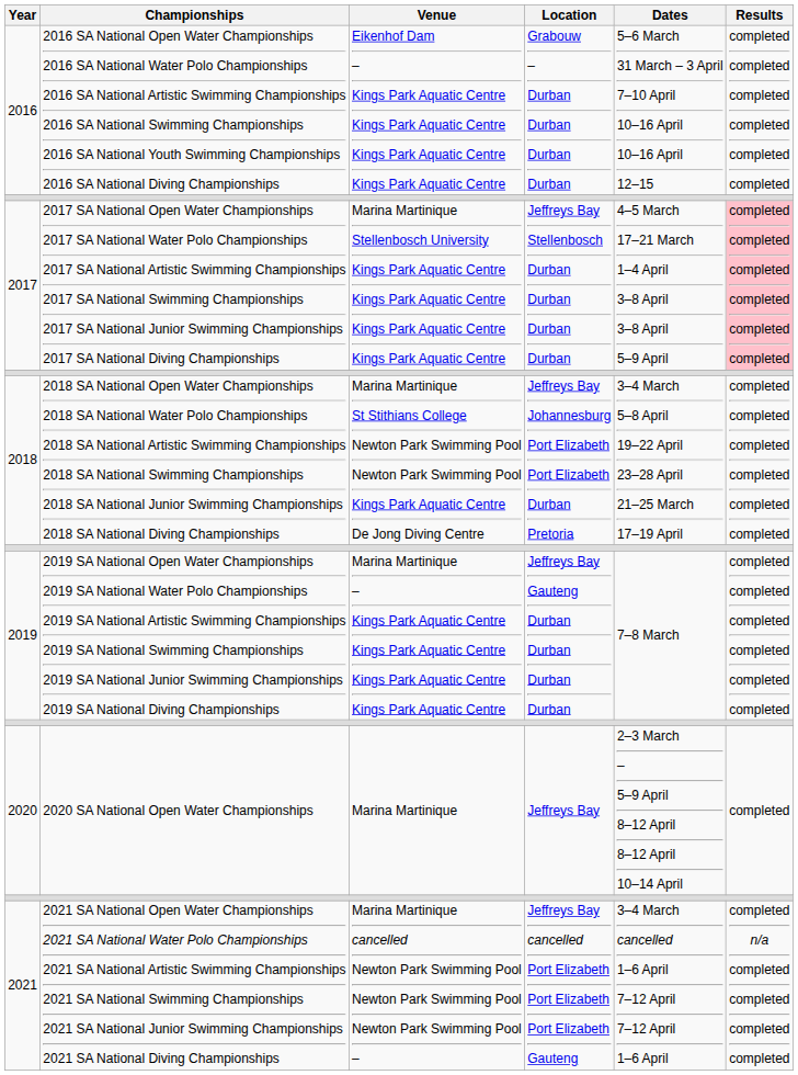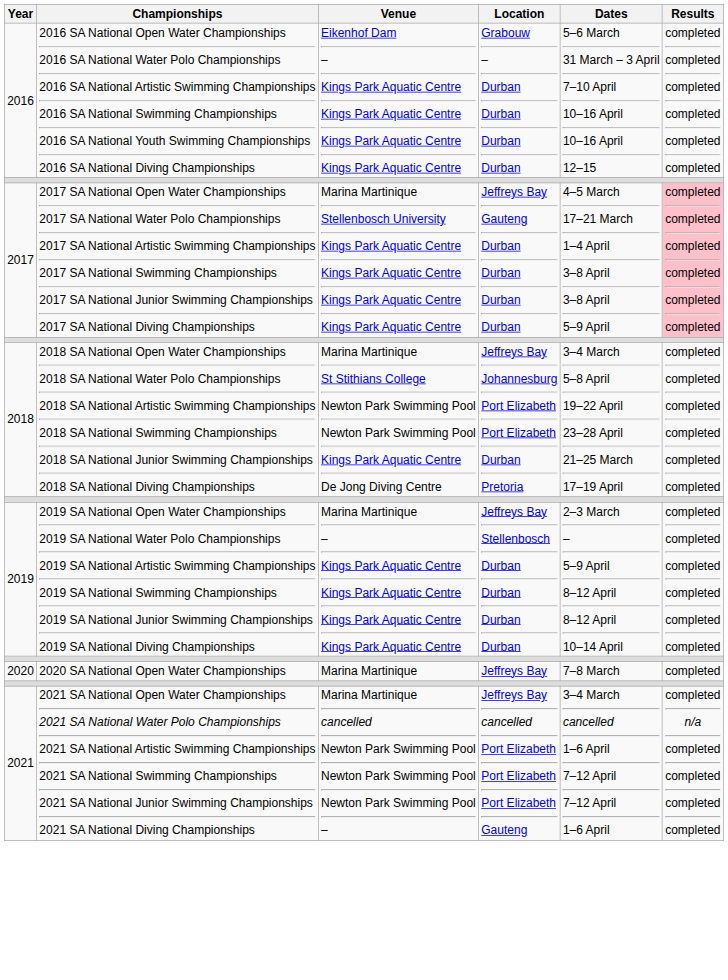 <table class="wikitable">
 <tr>
 <th>Year</th>
 <th>Championships</th>
 <th>Venue</th>
 <th>Location</th>
 <th>Dates</th>
 <th>Results</th>
 </tr>
 <tr>
 <td>2016</td>
 <td>2016 SA National Open Water Championships <hr> 2016 SA National Water Polo Championships <hr> 2016 SA National Artistic Swimming Championships <hr> 2016 SA National Swimming Championships <hr> 2016 SA National Youth Swimming Championships <hr> 2016 SA National Diving Championships</td>
 <td><a href='#'>Eikenhof Dam</a> <hr> – <hr> <a href='#'>Kings Park Aquatic Centre</a> <hr> <a href='#'>Kings Park Aquatic Centre</a> <hr> <a href='#'>Kings Park Aquatic Centre</a> <hr> <a href='#'>Kings Park Aquatic Centre</a></td>
 <td><a href='#'>Grabouw</a> <hr> – <hr> <a href='#'>Durban</a> <hr> <a href='#'>Durban</a> <hr> <a href='#'>Durban</a> <hr> <a href='#'>Durban</a></td>
 <td>5–6 March <hr> 31 March – 3 April <hr> 7–10 April <hr> 10–16 April <hr> 10–16 April <hr> 12–15</td>
 <td style="text-align:center;">completed <hr> completed <hr> completed <hr> completed <hr> completed <hr> completed</td>
 </tr>
 <tr bgcolor=#DDDDDD>
 <td colspan=6></td>
 </tr>
 <tr>
 <td>2017</td>
 <td>2017 SA National Open Water Championships <hr> 2017 SA National Water Polo Championships <hr> 2017 SA National Artistic Swimming Championships <hr> 2017 SA National Swimming Championships <hr> 2017 SA National Junior Swimming Championships <hr> 2017 SA National Diving Championships</td>
 <td>Marina Martinique <hr> <a href='#'>Stellenbosch University</a> <hr> <a href='#'>Kings Park Aquatic Centre</a> <hr> <a href='#'>Kings Park Aquatic Centre</a> <hr> <a href='#'>Kings Park Aquatic Centre</a> <hr> <a href='#'>Kings Park Aquatic Centre</a></td>
-<td><a href='#'>Jeffreys Bay</a> <hr> <a href='#'>Stellenbosch</a> <hr> <a href='#'>Durban</a> <hr> <a href='#'>Durban</a> <hr> <a href='#'>Durban</a> <hr> <a href='#'>Durban</a></td>
+<td><a href='#'>Jeffreys Bay</a> <hr> <a href='#'>Gauteng</a> <hr> <a href='#'>Durban</a> <hr> <a href='#'>Durban</a> <hr> <a href='#'>Durban</a> <hr> <a href='#'>Durban</a></td>
 <td>4–5 March <hr> 17–21 March <hr> 1–4 April <hr> 3–8 April <hr> 3–8 April <hr> 5–9 April</td>
 <td style="background: pink; text-align:center;">completed <hr> completed <hr> completed <hr> completed <hr> completed <hr> completed</td>
 </tr>
 <tr bgcolor=#DDDDDD>
 <td colspan=6></td>
 </tr>
 <tr>
 <td>2018</td>
 <td>2018 SA National Open Water Championships <hr> 2018 SA National Water Polo Championships <hr> 2018 SA National Artistic Swimming Championships <hr> 2018 SA National Swimming Championships <hr> 2018 SA National Junior Swimming Championships <hr> 2018 SA National Diving Championships</td>
 <td>Marina Martinique <hr> <a href='#'>St Stithians College</a> <hr> Newton Park Swimming Pool <hr> Newton Park Swimming Pool <hr> <a href='#'>Kings Park Aquatic Centre</a> <hr> De Jong Diving Centre</td>
 <td><a href='#'>Jeffreys Bay</a> <hr> <a href='#'>Johannesburg</a> <hr> <a href='#'>Port Elizabeth</a> <hr> <a href='#'>Port Elizabeth</a> <hr> <a href='#'>Durban</a> <hr> <a href='#'>Pretoria</a></td>
 <td>3–4 March <hr> 5–8 April <hr> 19–22 April <hr> 23–28 April <hr> 21–25 March <hr> 17–19 April</td>
 <td style="text-align:center;">completed <hr> completed <hr> completed <hr> completed <hr> completed <hr> completed</td>
 </tr>
 <tr bgcolor=#DDDDDD>
 <td colspan=6></td>
 </tr>
 <tr>
 <td>2019</td>
 <td>2019 SA National Open Water Championships <hr> 2019 SA National Water Polo Championships <hr> 2019 SA National Artistic Swimming Championships <hr> 2019 SA National Swimming Championships <hr> 2019 SA National Junior Swimming Championships <hr> 2019 SA National Diving Championships</td>
 <td>Marina Martinique <hr> – <hr> <a href='#'>Kings Park Aquatic Centre</a> <hr> <a href='#'>Kings Park Aquatic Centre</a> <hr> <a href='#'>Kings Park Aquatic Centre</a> <hr> <a href='#'>Kings Park Aquatic Centre</a></td>
-<td><a href='#'>Jeffreys Bay</a> <hr> <a href='#'>Gauteng</a> <hr> <a href='#'>Durban</a> <hr> <a href='#'>Durban</a> <hr> <a href='#'>Durban</a> <hr> <a href='#'>Durban</a></td>
-<td>7–8 March</td>
+<td><a href='#'>Jeffreys Bay</a> <hr> <a href='#'>Stellenbosch</a> <hr> <a href='#'>Durban</a> <hr> <a href='#'>Durban</a> <hr> <a href='#'>Durban</a> <hr> <a href='#'>Durban</a></td>
+<td>2–3 March <hr> – <hr> 5–9 April <hr> 8–12 April <hr> 8–12 April <hr> 10–14 April</td>
 <td style="text-align:center;">completed <hr> completed <hr> completed <hr> completed <hr> completed <hr> completed</td>
 </tr>
 <tr bgcolor=#DDDDDD>
 <td colspan=6></td>
 </tr>
 <tr>
 <td>2020</td>
 <td>2020 SA National Open Water Championships</td>
 <td>Marina Martinique</td>
 <td><a href='#'>Jeffreys Bay</a></td>
-<td>2–3 March <hr> – <hr> 5–9 April <hr> 8–12 April <hr> 8–12 April <hr> 10–14 April</td>
+<td>7–8 March</td>
 <td style="text-align:center;">completed</td>
 </tr>
 <tr bgcolor=#DDDDDD>
 <td colspan=6></td>
 </tr>
 <tr>
 <td>2021</td>
 <td>2021 SA National Open Water Championships <hr> <em>2021 SA National Water Polo Championships</em> <hr> 2021 SA National Artistic Swimming Championships <hr> 2021 SA National Swimming Championships <hr> 2021 SA National Junior Swimming Championships <hr> 2021 SA National Diving Championships</td>
 <td>Marina Martinique <hr> <em>cancelled</em> <hr> Newton Park Swimming Pool <hr> Newton Park Swimming Pool <hr> Newton Park Swimming Pool <hr> –</td>
 <td><a href='#'>Jeffreys Bay</a> <hr> <em>cancelled</em> <hr> <a href='#'>Port Elizabeth</a> <hr> <a href='#'>Port Elizabeth</a> <hr> <a href='#'>Port Elizabeth</a> <hr> <a href='#'>Gauteng</a></td>
 <td>3–4 March <hr> <em>cancelled</em> <hr> 1–6 April <hr> 7–12 April <hr> 7–12 April <hr> 1–6 April</td>
 <td style="text-align:center;">completed <hr> <em>n/a</em> <hr> completed <hr> completed <hr> completed <hr> completed</td>
 </tr>
 </table>
